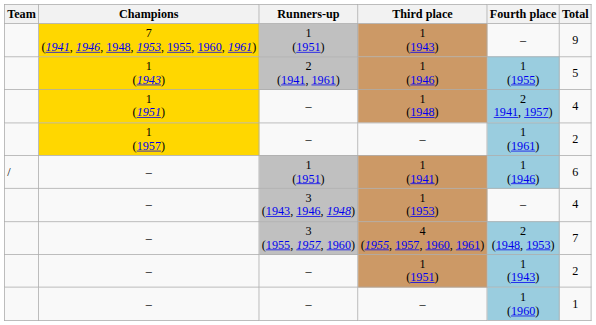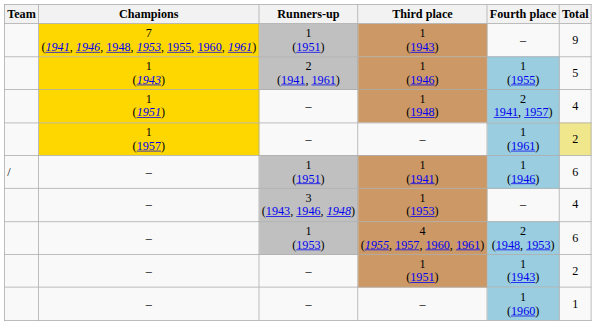 <table class="wikitable" style="text-align: center;">
 <tr>
 <th>Team</th>
 <th>Champions</th>
 <th>Runners-up</th>
 <th>Third place</th>
 <th>Fourth place</th>
 <th>Total</th>
 </tr>
 <tr>
 <td align=left></td>
 <td style="background:gold">7<br>(<em><a href='#'>1941</a></em>, <em><a href='#'>1946</a></em>, <a href='#'>1948</a>, <em><a href='#'>1953</a></em>, <a href='#'>1955</a>, <a href='#'>1960</a>, <em><a href='#'>1961</a></em>)</td>
 <td style="background:silver">1<br>(<a href='#'>1951</a>)</td>
 <td style="background:#c96">1<br>(<a href='#'>1943</a>)</td>
 <td>–</td>
 <td>9</td>
 </tr>
 <tr>
 <td align=left></td>
 <td style="background:gold">1<br>(<em><a href='#'>1943</a></em>)</td>
 <td style="background:silver">2<br>(<a href='#'>1941</a>, <a href='#'>1961</a>)</td>
 <td style="background:#c96">1<br>(<a href='#'>1946</a>)</td>
 <td style="background:#9acddf">1<br>(<a href='#'>1955</a>)</td>
 <td>5</td>
 </tr>
 <tr>
 <td align=left></td>
 <td style="background:gold">1<br>(<em><a href='#'>1951</a></em>)</td>
 <td>–</td>
 <td style="background:#c96">1<br>(<a href='#'>1948</a>)</td>
 <td style="background:#9acddf">2<br><a href='#'>1941</a>, <a href='#'>1957</a>)</td>
 <td>4</td>
 </tr>
 <tr>
 <td align=left></td>
 <td style="background:gold">1<br>(<a href='#'>1957</a>)</td>
 <td>–</td>
 <td>–</td>
 <td style="background:#9acddf">1<br>(<a href='#'>1961</a>)</td>
-<td>2</td>
+<td style="background: khaki;">2</td>
 </tr>
 <tr>
 <td align="left">/</td>
 <td>–</td>
 <td style="background:silver">1<br>(<a href='#'>1951</a>)</td>
 <td style="background:#c96">1<br>(<a href='#'>1941</a>)</td>
 <td style="background:#9acddf">1<br>(<a href='#'>1946</a>)</td>
 <td>6</td>
 </tr>
 <tr>
 <td align=left></td>
 <td>–</td>
 <td style="background:silver">3<br>(<a href='#'>1943</a>, <a href='#'>1946</a>, <em><a href='#'>1948</a></em>)</td>
 <td style="background:#c96">1<br>(<a href='#'>1953</a>)</td>
 <td>–</td>
 <td>4</td>
 </tr>
 <tr>
 <td align=left></td>
 <td>–</td>
-<td style="background:silver">3<br>(<a href='#'>1955</a>, <em><a href='#'>1957</a></em>, <a href='#'>1960</a>)</td>
+<td style="background:silver">1<br>(<a href='#'>1953</a>)</td>
 <td style="background:#c96">4<br>(<em><a href='#'>1955</a></em>, <a href='#'>1957</a>, <a href='#'>1960</a>, <a href='#'>1961</a>)</td>
 <td style="background:#9acddf">2<br>(<a href='#'>1948</a>, <a href='#'>1953</a>)</td>
-<td>7</td>
+<td>6</td>
 </tr>
 <tr>
 <td align=left></td>
 <td>–</td>
 <td>–</td>
 <td style="background:#c96">1<br>(<a href='#'>1951</a>)</td>
 <td style="background:#9acddf">1<br>(<a href='#'>1943</a>)</td>
 <td>2</td>
 </tr>
 <tr>
 <td align=left></td>
 <td>–</td>
 <td>–</td>
 <td>–</td>
 <td style="background:#9acddf">1<br>(<a href='#'>1960</a>)</td>
 <td>1</td>
 </tr>
 </table>
